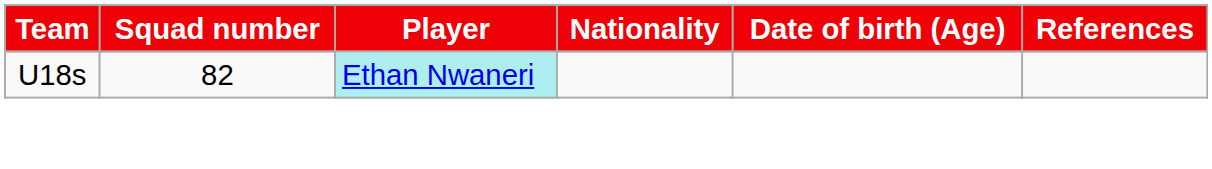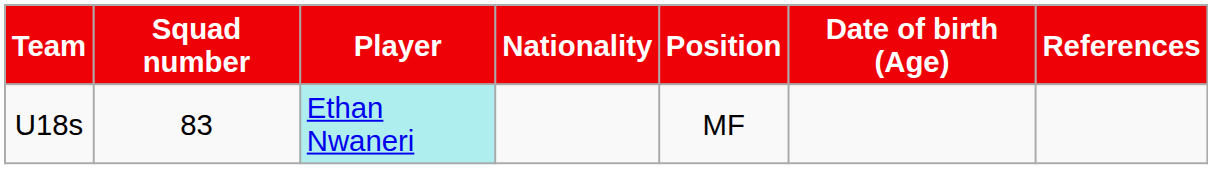 <table class="wikitable" style="text-align:center; font-size:95%; width:100%;">
 <tr>
 <th style="background-color:#ee0107; color:#ffffff;">Team</th>
 <th style="background-color:#ee0107; color:#ffffff;">Squad number</th>
 <th style="background-color:#ee0107; color:#ffffff;">Player</th>
 <th style="background-color:#ee0107; color:#ffffff;">Nationality</th>
+<th style="background-color:#ee0107; color:#ffffff;">Position</th>
 <th style="background-color:#ee0107; color:#ffffff;">Date of birth (Age)</th>
 <th style="background-color:#ee0107; color:#ffffff;">References</th>
 </tr>
 <tr>
 <td>U18s</td>
-<td>82</td>
+<td>83</td>
 <td style="background: paleturquoise; text-align:left;" data-sort-value="Nwan"><a href='#'>Ethan Nwaneri</a></td>
 <td></td>
+<td>MF</td>
 <td style="text-align:right;"></td>
 <td></td>
 </tr>
 </table>
